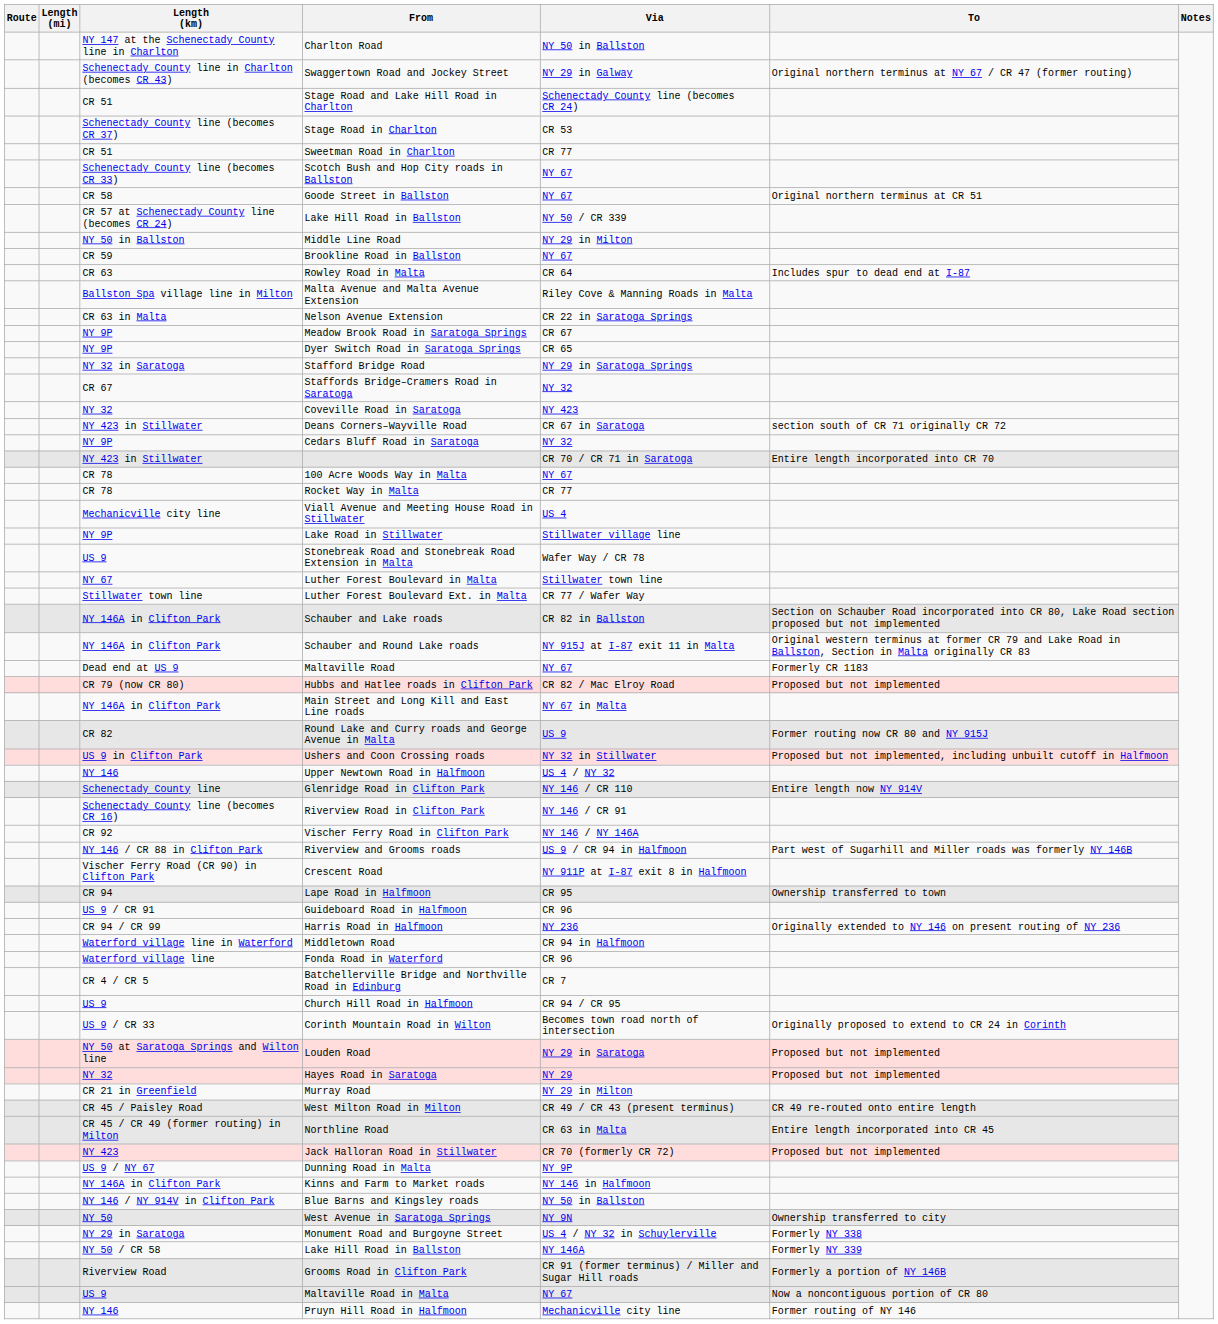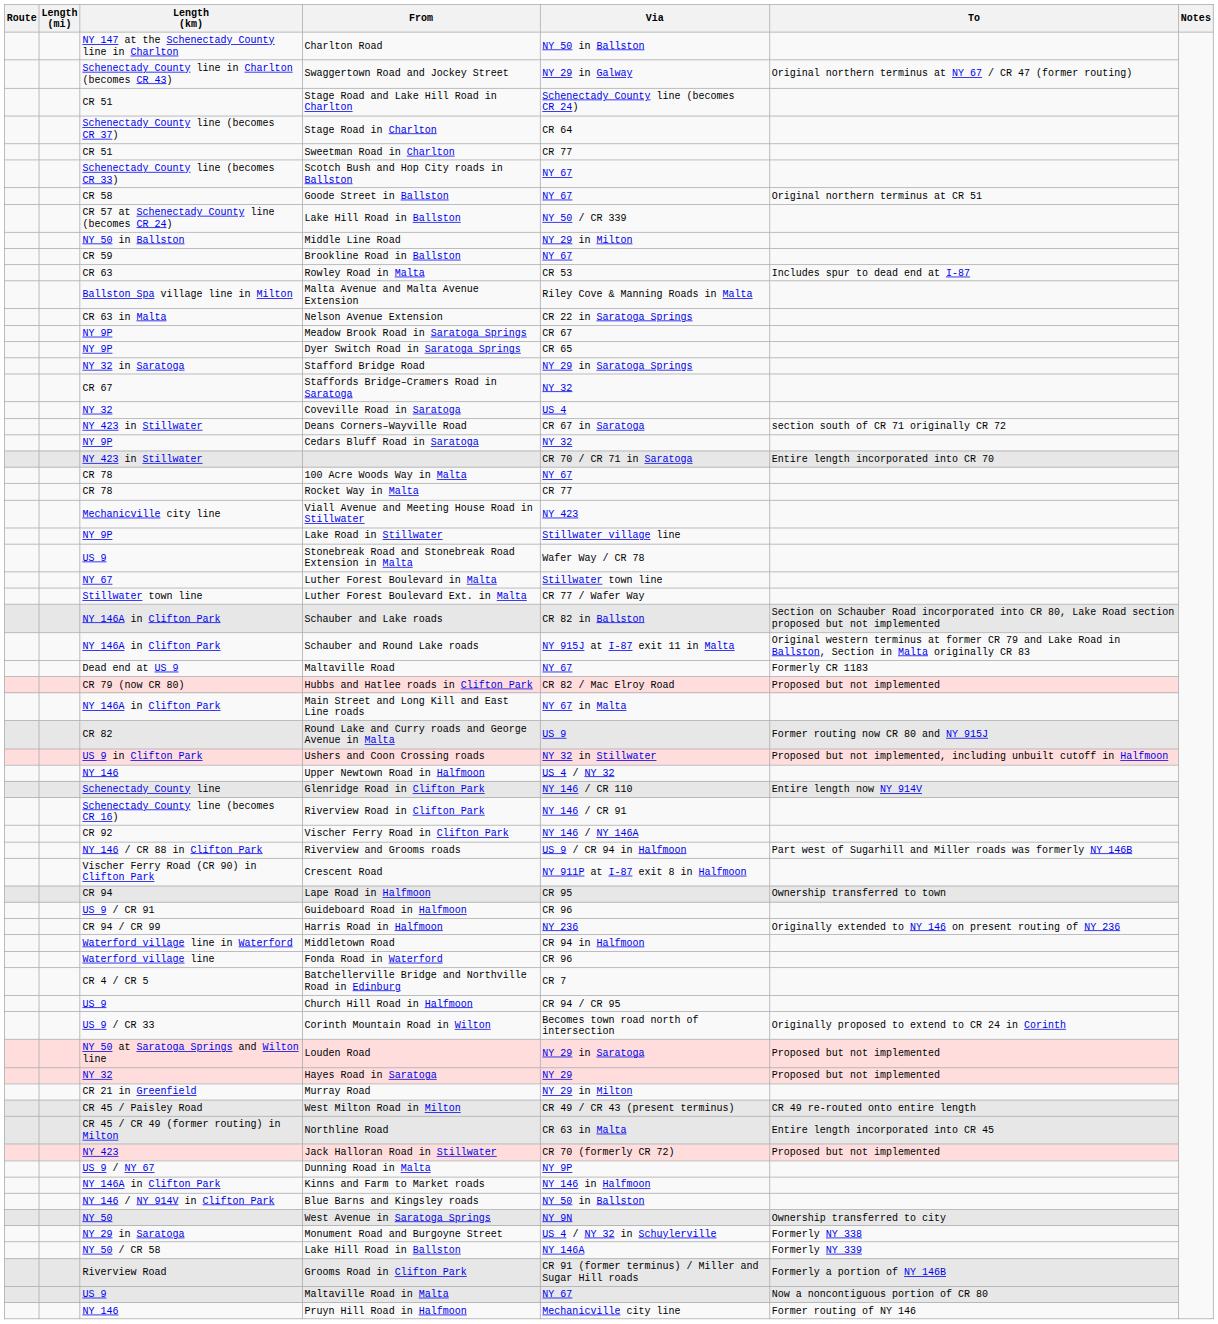 <table class="wikitable sortable">
 <tr>
 <th>Route</th>
 <th>Length<br>(mi)</th>
 <th>Length<br>(km)</th>
 <th class="unsortable">From</th>
 <th class="unsortable">Via</th>
 <th class="unsortable">To</th>
 <th class="unsortable">Notes</th>
 </tr>
 <tr>
 <td id="51"></td>
 <td></td>
 <td><a href='#'>NY&nbsp;147</a> at the <a href='#'>Schenectady County</a> line in <a href='#'>Charlton</a></td>
 <td>Charlton Road</td>
 <td><a href='#'>NY&nbsp;50</a> in <a href='#'>Ballston</a></td>
 <td></td>
 </tr>
 <tr>
 <td id="52"></td>
 <td></td>
 <td><a href='#'>Schenectady County</a> line in <a href='#'>Charlton</a> (becomes <a href='#'>CR 43</a>)</td>
 <td>Swaggertown Road and Jockey Street</td>
 <td><a href='#'>NY&nbsp;29</a> in <a href='#'>Galway</a></td>
 <td>Original northern terminus at <a href='#'>NY&nbsp;67</a> / CR 47 (former routing)</td>
 </tr>
 <tr>
 <td id="53"></td>
 <td></td>
 <td>CR 51</td>
 <td>Stage Road and Lake Hill Road in <a href='#'>Charlton</a></td>
 <td><a href='#'>Schenectady County</a> line (becomes <a href='#'>CR 24</a>)</td>
 <td></td>
 </tr>
 <tr>
 <td id="54"></td>
 <td></td>
 <td><a href='#'>Schenectady County</a> line (becomes <a href='#'>CR 37</a>)</td>
 <td>Stage Road in <a href='#'>Charlton</a></td>
-<td>CR 53</td>
+<td>CR 64</td>
 <td></td>
 </tr>
 <tr>
 <td id="55"></td>
 <td></td>
 <td>CR 51</td>
 <td>Sweetman Road in <a href='#'>Charlton</a></td>
 <td>CR 77</td>
 <td></td>
 </tr>
 <tr>
 <td id="56"></td>
 <td></td>
 <td><a href='#'>Schenectady County</a> line (becomes <a href='#'>CR 33</a>)</td>
 <td>Scotch Bush and Hop City roads in <a href='#'>Ballston</a></td>
 <td><a href='#'>NY&nbsp;67</a></td>
 <td></td>
 </tr>
 <tr>
 <td id="57"></td>
 <td></td>
 <td>CR 58</td>
 <td>Goode Street in <a href='#'>Ballston</a></td>
 <td><a href='#'>NY&nbsp;67</a></td>
 <td>Original northern terminus at CR 51</td>
 </tr>
 <tr>
 <td id="58"></td>
 <td></td>
 <td>CR 57 at <a href='#'>Schenectady County</a> line (becomes <a href='#'>CR 24</a>)</td>
 <td>Lake Hill Road in <a href='#'>Ballston</a></td>
 <td><a href='#'>NY&nbsp;50</a> / CR 339</td>
 <td></td>
 </tr>
 <tr>
 <td id="59"></td>
 <td></td>
 <td><a href='#'>NY&nbsp;50</a> in <a href='#'>Ballston</a></td>
 <td>Middle Line Road</td>
 <td><a href='#'>NY&nbsp;29</a> in <a href='#'>Milton</a></td>
 <td></td>
 </tr>
 <tr>
 <td id="60"></td>
 <td></td>
 <td>CR 59</td>
 <td>Brookline Road in <a href='#'>Ballston</a></td>
 <td><a href='#'>NY&nbsp;67</a></td>
 <td></td>
 </tr>
 <tr>
 <td id="61"></td>
 <td></td>
 <td>CR 63</td>
 <td>Rowley Road in <a href='#'>Malta</a></td>
-<td>CR 64</td>
+<td>CR 53</td>
 <td>Includes  spur to dead end at <a href='#'>I-87</a></td>
 </tr>
 <tr>
 <td id="63"></td>
 <td></td>
 <td><a href='#'>Ballston Spa</a> village line in <a href='#'>Milton</a></td>
 <td>Malta Avenue and Malta Avenue Extension</td>
 <td>Riley Cove & Manning Roads in <a href='#'>Malta</a></td>
 <td></td>
 </tr>
 <tr>
 <td id="64"></td>
 <td></td>
 <td>CR 63 in <a href='#'>Malta</a></td>
 <td>Nelson Avenue Extension</td>
 <td>CR 22 in <a href='#'>Saratoga Springs</a></td>
 <td></td>
 </tr>
 <tr>
 <td id="65"></td>
 <td></td>
 <td><a href='#'>NY&nbsp;9P</a></td>
 <td>Meadow Brook Road in <a href='#'>Saratoga Springs</a></td>
 <td>CR 67</td>
 <td></td>
 </tr>
 <tr>
 <td id="66"></td>
 <td></td>
 <td><a href='#'>NY&nbsp;9P</a></td>
 <td>Dyer Switch Road in <a href='#'>Saratoga Springs</a></td>
 <td>CR 65</td>
 <td></td>
 </tr>
 <tr>
 <td id="67"></td>
 <td></td>
 <td><a href='#'>NY&nbsp;32</a> in <a href='#'>Saratoga</a></td>
 <td>Stafford Bridge Road</td>
 <td><a href='#'>NY&nbsp;29</a> in <a href='#'>Saratoga Springs</a></td>
 <td></td>
 </tr>
 <tr>
 <td id="68"></td>
 <td></td>
 <td>CR 67</td>
 <td>Staffords Bridge–Cramers Road in <a href='#'>Saratoga</a></td>
 <td><a href='#'>NY&nbsp;32</a></td>
 <td></td>
 </tr>
 <tr>
 <td id="69"></td>
 <td></td>
 <td><a href='#'>NY&nbsp;32</a></td>
 <td>Coveville Road in <a href='#'>Saratoga</a></td>
-<td><a href='#'>NY&nbsp;423</a></td>
+<td><a href='#'>US 4</a></td>
 <td></td>
 </tr>
 <tr>
 <td id="70"></td>
 <td></td>
 <td><a href='#'>NY&nbsp;423</a> in <a href='#'>Stillwater</a></td>
 <td>Deans Corners–Wayville Road</td>
 <td>CR 67 in <a href='#'>Saratoga</a></td>
 <td> section south of CR 71 originally CR 72</td>
 </tr>
 <tr>
 <td id="71"></td>
 <td></td>
 <td><a href='#'>NY&nbsp;9P</a></td>
 <td>Cedars Bluff Road in <a href='#'>Saratoga</a></td>
 <td><a href='#'>NY&nbsp;32</a></td>
 <td></td>
 </tr>
 <tr style="background-color:#e7e7e7">
 <td id="72-F"></td>
 <td></td>
 <td><a href='#'>NY&nbsp;423</a> in <a href='#'>Stillwater</a></td>
 <td></td>
 <td>CR 70 / CR 71 in <a href='#'>Saratoga</a></td>
 <td>Entire length incorporated into CR 70</td>
 </tr>
 <tr>
 <td id="72"></td>
 <td></td>
 <td>CR 78</td>
 <td>100 Acre Woods Way in <a href='#'>Malta</a></td>
 <td><a href='#'>NY&nbsp;67</a></td>
 <td></td>
 </tr>
 <tr>
 <td id="73"></td>
 <td></td>
 <td>CR 78</td>
 <td>Rocket Way in <a href='#'>Malta</a></td>
 <td>CR 77</td>
 <td></td>
 </tr>
 <tr>
 <td id="75"></td>
 <td></td>
 <td><a href='#'>Mechanicville</a> city line</td>
 <td>Viall Avenue and Meeting House Road in <a href='#'>Stillwater</a></td>
-<td><a href='#'>US 4</a></td>
+<td><a href='#'>NY&nbsp;423</a></td>
 <td></td>
 </tr>
 <tr>
 <td id="76"></td>
 <td></td>
 <td><a href='#'>NY&nbsp;9P</a></td>
 <td>Lake Road in <a href='#'>Stillwater</a></td>
 <td><a href='#'>Stillwater village</a> line</td>
 <td></td>
 </tr>
 <tr>
 <td id="77"></td>
 <td></td>
 <td><a href='#'>US 9</a></td>
 <td>Stonebreak Road and Stonebreak Road Extension in <a href='#'>Malta</a></td>
 <td>Wafer Way / CR 78</td>
 <td></td>
 </tr>
 <tr>
 <td id="78-1"></td>
 <td></td>
 <td><a href='#'>NY&nbsp;67</a></td>
 <td>Luther Forest Boulevard in <a href='#'>Malta</a></td>
 <td><a href='#'>Stillwater</a> town line</td>
 <td></td>
 </tr>
 <tr>
 <td id="78-2"></td>
 <td></td>
 <td><a href='#'>Stillwater</a> town line</td>
 <td>Luther Forest Boulevard Ext. in <a href='#'>Malta</a></td>
 <td>CR 77 / Wafer Way</td>
 <td></td>
 </tr>
 <tr style="background-color:#e7e7e7">
 <td id="79"></td>
 <td></td>
 <td><a href='#'>NY&nbsp;146A</a> in <a href='#'>Clifton Park</a></td>
 <td>Schauber and Lake roads</td>
 <td>CR 82 in <a href='#'>Ballston</a></td>
 <td>Section on Schauber Road incorporated into CR 80, Lake Road section proposed but not implemented</td>
 </tr>
 <tr>
 <td id="80-1"></td>
 <td></td>
 <td><a href='#'>NY&nbsp;146A</a> in <a href='#'>Clifton Park</a></td>
 <td>Schauber and Round Lake roads</td>
 <td><a href='#'>NY&nbsp;915J</a> at <a href='#'>I-87</a> exit 11 in <a href='#'>Malta</a></td>
 <td>Original western terminus at former CR 79 and Lake Road in <a href='#'>Ballston</a>, Section in <a href='#'>Malta</a> originally CR 83</td>
 </tr>
 <tr>
 <td id="80-2"></td>
 <td></td>
 <td>Dead end at <a href='#'>US 9</a></td>
 <td>Maltaville Road</td>
 <td><a href='#'>NY&nbsp;67</a></td>
 <td>Formerly CR 1183</td>
 </tr>
 <tr style="background-color:#ffdddd">
 <td id="81"></td>
 <td></td>
 <td>CR 79 (now CR 80)</td>
 <td>Hubbs and Hatlee roads in <a href='#'>Clifton Park</a></td>
 <td>CR 82 / Mac Elroy Road</td>
 <td>Proposed but not implemented</td>
 </tr>
 <tr>
 <td id="82"></td>
 <td></td>
 <td><a href='#'>NY&nbsp;146A</a> in <a href='#'>Clifton Park</a></td>
 <td>Main Street and Long Kill and East Line roads</td>
 <td><a href='#'>NY&nbsp;67</a> in <a href='#'>Malta</a></td>
 <td></td>
 </tr>
 <tr style="background-color:#e7e7e7">
 <td id="83"></td>
 <td></td>
 <td>CR 82</td>
 <td>Round Lake and Curry roads and George Avenue in <a href='#'>Malta</a></td>
 <td><a href='#'>US 9</a></td>
 <td>Former routing now CR 80 and <a href='#'>NY&nbsp;915J</a></td>
 </tr>
 <tr style="background-color:#ffdddd">
 <td id="84"></td>
 <td></td>
 <td><a href='#'>US 9</a> in <a href='#'>Clifton Park</a></td>
 <td>Ushers and Coon Crossing roads</td>
 <td><a href='#'>NY&nbsp;32</a> in <a href='#'>Stillwater</a></td>
 <td>Proposed but not implemented, including unbuilt  cutoff in <a href='#'>Halfmoon</a></td>
 </tr>
 <tr>
 <td id="86"></td>
 <td></td>
 <td><a href='#'>NY&nbsp;146</a></td>
 <td>Upper Newtown Road in <a href='#'>Halfmoon</a></td>
 <td><a href='#'>US 4</a> / <a href='#'>NY&nbsp;32</a></td>
 <td></td>
 </tr>
 <tr style="background-color:#e7e7e7">
 <td id="87"></td>
 <td></td>
 <td><a href='#'>Schenectady County</a> line</td>
 <td>Glenridge Road in <a href='#'>Clifton Park</a></td>
 <td><a href='#'>NY&nbsp;146</a> / CR 110</td>
 <td>Entire length now <a href='#'>NY&nbsp;914V</a></td>
 </tr>
 <tr>
 <td id="88"></td>
 <td></td>
 <td><a href='#'>Schenectady County</a> line (becomes <a href='#'>CR 16</a>)</td>
 <td>Riverview Road in <a href='#'>Clifton Park</a></td>
 <td><a href='#'>NY&nbsp;146</a> / CR 91</td>
 <td></td>
 </tr>
 <tr>
 <td id="90"></td>
 <td></td>
 <td>CR 92</td>
 <td>Vischer Ferry Road in <a href='#'>Clifton Park</a></td>
 <td><a href='#'>NY&nbsp;146</a> / <a href='#'>NY&nbsp;146A</a></td>
 <td></td>
 </tr>
 <tr>
 <td id="91"></td>
 <td></td>
 <td><a href='#'>NY&nbsp;146</a> / CR 88 in <a href='#'>Clifton Park</a></td>
 <td>Riverview and Grooms roads</td>
 <td><a href='#'>US 9</a> / CR 94 in <a href='#'>Halfmoon</a></td>
 <td>Part west of Sugarhill and Miller roads was formerly <a href='#'>NY&nbsp;146B</a></td>
 </tr>
 <tr>
 <td id="92"></td>
 <td></td>
 <td>Vischer Ferry Road (CR 90) in <a href='#'>Clifton Park</a></td>
 <td>Crescent Road</td>
 <td><a href='#'>NY&nbsp;911P</a> at <a href='#'>I-87</a> exit 8 in <a href='#'>Halfmoon</a></td>
 <td></td>
 </tr>
 <tr style="background-color:#e7e7e7">
 <td id="93"></td>
 <td></td>
 <td>CR 94</td>
 <td>Lape Road in <a href='#'>Halfmoon</a></td>
 <td>CR 95</td>
 <td>Ownership transferred to town</td>
 </tr>
 <tr>
 <td id="94"></td>
 <td></td>
 <td><a href='#'>US 9</a> / CR 91</td>
 <td>Guideboard Road in <a href='#'>Halfmoon</a></td>
 <td>CR 96</td>
 <td></td>
 </tr>
 <tr>
 <td id="95"></td>
 <td></td>
 <td>CR 94 / CR 99</td>
 <td>Harris Road in <a href='#'>Halfmoon</a></td>
 <td><a href='#'>NY&nbsp;236</a></td>
 <td>Originally extended to <a href='#'>NY&nbsp;146</a> on present routing of <a href='#'>NY&nbsp;236</a></td>
 </tr>
 <tr>
 <td id="96"></td>
 <td></td>
 <td><a href='#'>Waterford village</a> line in <a href='#'>Waterford</a></td>
 <td>Middletown Road</td>
 <td>CR 94 in <a href='#'>Halfmoon</a></td>
 <td></td>
 </tr>
 <tr>
 <td id="97"></td>
 <td></td>
 <td><a href='#'>Waterford village</a> line</td>
 <td>Fonda Road in <a href='#'>Waterford</a></td>
 <td>CR 96</td>
 <td></td>
 </tr>
 <tr>
 <td id="98"></td>
 <td></td>
 <td>CR 4 / CR 5</td>
 <td>Batchellerville Bridge and Northville Road in <a href='#'>Edinburg</a></td>
 <td>CR 7</td>
 <td></td>
 </tr>
 <tr>
 <td id="99"></td>
 <td></td>
 <td><a href='#'>US 9</a></td>
 <td>Church Hill Road in <a href='#'>Halfmoon</a></td>
 <td>CR 94 / CR 95</td>
 <td></td>
 </tr>
 <tr>
 <td id="101"></td>
 <td></td>
 <td><a href='#'>US 9</a> / CR 33</td>
 <td>Corinth Mountain Road in <a href='#'>Wilton</a></td>
 <td>Becomes town road  north of intersection</td>
 <td>Originally proposed to extend to CR 24 in <a href='#'>Corinth</a></td>
 </tr>
 <tr style="background-color:#ffdddd">
 <td id="102"></td>
 <td></td>
 <td><a href='#'>NY&nbsp;50</a> at <a href='#'>Saratoga Springs</a> and <a href='#'>Wilton</a> line</td>
 <td>Louden Road</td>
 <td><a href='#'>NY&nbsp;29</a> in <a href='#'>Saratoga</a></td>
 <td>Proposed but not implemented</td>
 </tr>
 <tr style="background-color:#ffdddd">
 <td id="103"></td>
 <td></td>
 <td><a href='#'>NY&nbsp;32</a></td>
 <td>Hayes Road in <a href='#'>Saratoga</a></td>
 <td><a href='#'>NY&nbsp;29</a></td>
 <td>Proposed but not implemented</td>
 </tr>
 <tr>
 <td id="104"></td>
 <td></td>
 <td>CR 21 in <a href='#'>Greenfield</a></td>
 <td>Murray Road</td>
 <td><a href='#'>NY&nbsp;29</a> in <a href='#'>Milton</a></td>
 <td></td>
 </tr>
 <tr style="background-color:#e7e7e7">
 <td id="105"></td>
 <td></td>
 <td>CR 45 / Paisley Road</td>
 <td>West Milton Road in <a href='#'>Milton</a></td>
 <td>CR 49 / CR 43 (present terminus)</td>
 <td>CR 49 re-routed onto entire length</td>
 </tr>
 <tr style="background-color:#e7e7e7">
 <td id="106"></td>
 <td></td>
 <td>CR 45 / CR 49 (former routing) in <a href='#'>Milton</a></td>
 <td>Northline Road</td>
 <td>CR 63 in <a href='#'>Malta</a></td>
 <td>Entire length incorporated into CR 45</td>
 </tr>
 <tr style="background-color:#ffdddd">
 <td id="107"></td>
 <td></td>
 <td><a href='#'>NY&nbsp;423</a></td>
 <td>Jack Halloran Road in <a href='#'>Stillwater</a></td>
 <td>CR 70 (formerly CR 72)</td>
 <td>Proposed but not implemented</td>
 </tr>
 <tr>
 <td id="108"></td>
 <td></td>
 <td><a href='#'>US 9</a> / <a href='#'>NY&nbsp;67</a></td>
 <td>Dunning Road in <a href='#'>Malta</a></td>
 <td><a href='#'>NY&nbsp;9P</a></td>
 <td></td>
 </tr>
 <tr>
 <td id="109"></td>
 <td></td>
 <td><a href='#'>NY&nbsp;146A</a> in <a href='#'>Clifton Park</a></td>
 <td>Kinns and Farm to Market roads</td>
 <td><a href='#'>NY&nbsp;146</a> in <a href='#'>Halfmoon</a></td>
 <td></td>
 </tr>
 <tr>
 <td id="110"></td>
 <td></td>
 <td><a href='#'>NY&nbsp;146</a> / <a href='#'>NY&nbsp;914V</a> in <a href='#'>Clifton Park</a></td>
 <td>Blue Barns and Kingsley roads</td>
 <td><a href='#'>NY&nbsp;50</a> in <a href='#'>Ballston</a></td>
 <td></td>
 </tr>
 <tr style="background-color:#e7e7e7">
 <td id="111"></td>
 <td></td>
 <td><a href='#'>NY&nbsp;50</a></td>
 <td>West Avenue in <a href='#'>Saratoga Springs</a></td>
 <td><a href='#'>NY&nbsp;9N</a></td>
 <td>Ownership transferred to city</td>
 </tr>
 <tr>
 <td id="338"></td>
 <td></td>
 <td><a href='#'>NY&nbsp;29</a> in <a href='#'>Saratoga</a></td>
 <td>Monument Road and Burgoyne Street</td>
 <td><a href='#'>US 4</a> / <a href='#'>NY&nbsp;32</a> in <a href='#'>Schuylerville</a></td>
 <td>Formerly <a href='#'>NY 338</a></td>
 </tr>
 <tr>
 <td id="339"></td>
 <td></td>
 <td><a href='#'>NY&nbsp;50</a> / CR 58</td>
 <td>Lake Hill Road in <a href='#'>Ballston</a></td>
 <td><a href='#'>NY&nbsp;146A</a></td>
 <td>Formerly <a href='#'>NY&nbsp;339</a></td>
 </tr>
 <tr style="background-color:#e7e7e7">
 <td id="1117"></td>
 <td></td>
 <td>Riverview Road</td>
 <td>Grooms Road in <a href='#'>Clifton Park</a></td>
 <td>CR 91 (former terminus) / Miller and Sugar Hill roads</td>
 <td>Formerly a portion of <a href='#'>NY&nbsp;146B</a></td>
 </tr>
 <tr style="background-color:#e7e7e7">
 <td id="1183"></td>
 <td></td>
 <td><a href='#'>US 9</a></td>
 <td>Maltaville Road in <a href='#'>Malta</a></td>
 <td><a href='#'>NY&nbsp;67</a></td>
 <td>Now a noncontiguous portion of CR 80</td>
 </tr>
 <tr>
 <td id="1345"></td>
 <td></td>
 <td><a href='#'>NY&nbsp;146</a></td>
 <td>Pruyn Hill Road in <a href='#'>Halfmoon</a></td>
 <td><a href='#'>Mechanicville</a> city line</td>
 <td>Former routing of NY 146</td>
 </tr>
 </table>
